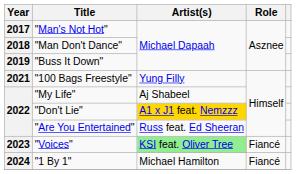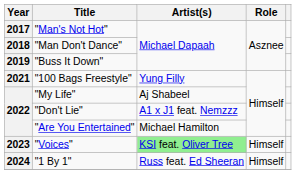 <table class="wikitable plainrowheaders" style="margin-right: 0;">
 <tr>
 <th scope="col">Year</th>
 <th scope="col">Title</th>
 <th scope="col">Artist(s)</th>
 <th>Role</th>
 <th scope="col" class="unsortable"></th>
 </tr>
 <tr>
 <th scope="row">2017</th>
 <td>"<a href='#'>Man's Not Hot</a>"</td>
 <td rowspan="3"><a href='#'>Michael Dapaah</a></td>
 <td rowspan="3">Asznee</td>
 <td style="text-align:center;"></td>
 </tr>
 <tr>
 <th scope="row">2018</th>
 <td>"Man Don't Dance"</td>
 <td style="text-align:center;"></td>
 </tr>
 <tr>
 <th scope="row">2019</th>
 <td>"Buss It Down"</td>
 <td style="text-align:center;"></td>
 </tr>
 <tr>
 <th scope="row">2021</th>
 <td>"100 Bags Freestyle"</td>
 <td><a href='#'>Yung Filly</a></td>
 <td rowspan="4">Himself</td>
 <td style="text-align:center;"></td>
 </tr>
 <tr>
 <th rowspan="3" scope="row">2022</th>
 <td>"My Life"</td>
 <td>Aj Shabeel</td>
 <td style="text-align:center;"></td>
 </tr>
 <tr>
 <td>"Don't Lie"</td>
-<td style="background: gold;"><a href='#'>A1 x J1</a> feat. <a href='#'>Nemzzz</a></td>
+<td><a href='#'>A1 x J1</a> feat. <a href='#'>Nemzzz</a></td>
 <td style="text-align:center;"></td>
 </tr>
 <tr>
 <td>"<a href='#'>Are You Entertained</a>"</td>
-<td><a href='#'>Russ</a> feat. <a href='#'>Ed Sheeran</a></td>
+<td>Michael Hamilton</td>
 <td style="text-align:center;"></td>
 </tr>
 <tr>
 <th scope="row">2023</th>
 <td>"<a href='#'>Voices</a>"</td>
 <td style="background: lightgreen;"><a href='#'>KSI</a> feat. <a href='#'>Oliver Tree</a></td>
-<td>Fiancé</td>
+<td>Himself</td>
 <td style="text-align:center;"></td>
 </tr>
 <tr>
 <th scope="row">2024</th>
 <td>"1 By 1"</td>
-<td>Michael Hamilton</td>
-<td>Fiancé</td>
+<td><a href='#'>Russ</a> feat. <a href='#'>Ed Sheeran</a></td>
+<td>Himself</td>
 <td style="text-align:center;"></td>
 </tr>
 <tr>
 </tr>
 </table>
